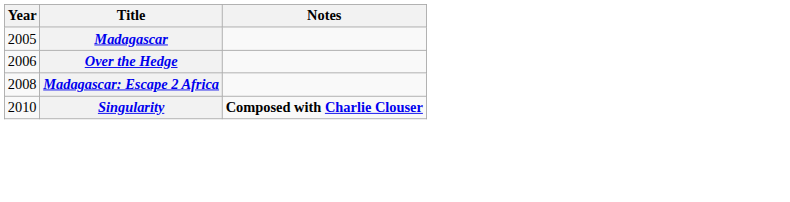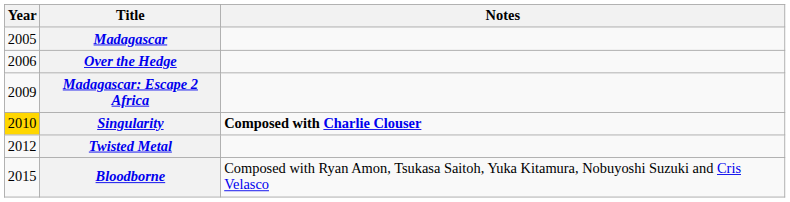 <table class="wikitable plainrowheaders">
 <tr>
 <th>Year</th>
 <th>Title</th>
 <th>Notes</th>
 </tr>
 <tr>
 <td>2005</td>
 <th scope="row" style="text-align:center;"><em><a href='#'>Madagascar</a></em></th>
 <td></td>
 </tr>
 <tr>
 <td>2006</td>
 <th scope="row" style="text-align:center;"><em><a href='#'>Over the Hedge</a></em></th>
 <td></td>
 </tr>
 <tr>
-<td>2008</td>
+<td>2009</td>
 <th scope="row" style="text-align:center;"><em><a href='#'>Madagascar: Escape 2 Africa</a></em></th>
 <td></td>
 </tr>
 <tr>
-<td>2010</td>
+<td style="background: gold;">2010</td>
 <th scope="row" style="text-align:center;"><em><a href='#'>Singularity</a></em></th>
 <td><strong>Composed with <a href='#'>Charlie Clouser</a></strong></td>
 </tr>
+<tr>
+<td>2012</td>
+<th scope="row" style="text-align:center;"><em><a href='#'>Twisted Metal</a></em></th>
+<td></td>
+</tr>
+<tr>
+<td>2015</td>
+<th scope="row" style="text-align:center;"><em><a href='#'>Bloodborne</a></em></th>
+<td>Composed with Ryan Amon, Tsukasa Saitoh, Yuka Kitamura, Nobuyoshi Suzuki and <a href='#'>Cris Velasco</a></td>
+</tr>
 </table>
